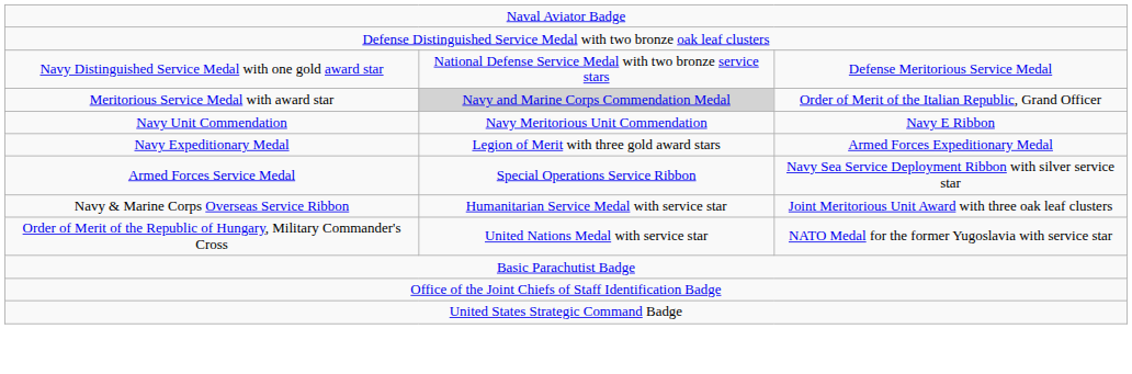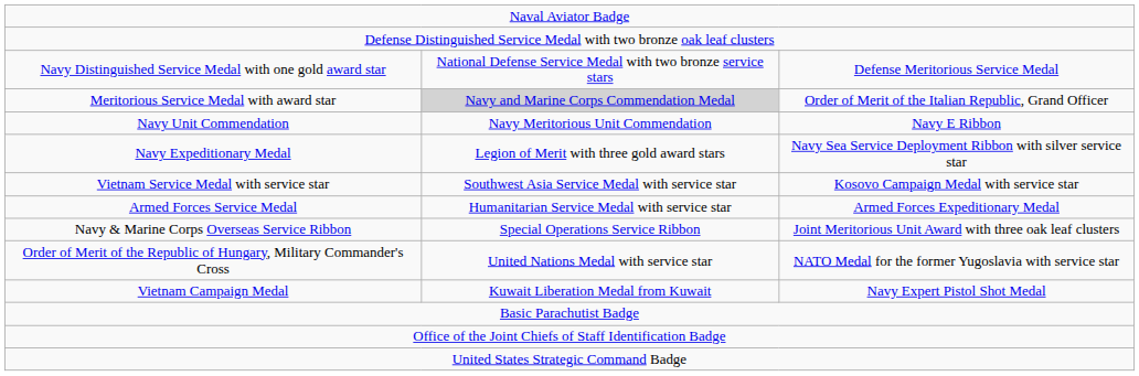 <table class="wikitable" style="margin:1em auto; text-align:center;">
 <tr>
 <td colspan="3"><a href='#'>Naval Aviator Badge</a></td>
 </tr>
 <tr>
 <td colspan="3"><a href='#'>Defense Distinguished Service Medal</a> with two bronze <a href='#'>oak leaf clusters</a></td>
 </tr>
 <tr>
 <td><a href='#'>Navy Distinguished Service Medal</a> with one gold <a href='#'>award star</a></td>
 <td><a href='#'>National Defense Service Medal</a> with two bronze <a href='#'>service stars</a></td>
 <td><a href='#'>Defense Meritorious Service Medal</a></td>
 </tr>
 <tr>
 <td><a href='#'>Meritorious Service Medal</a> with award star</td>
 <td style="background: lightgrey;"><a href='#'>Navy and Marine Corps Commendation Medal</a></td>
 <td><a href='#'>Order of Merit of the Italian Republic</a>, Grand Officer</td>
 </tr>
 <tr>
 <td><a href='#'>Navy Unit Commendation</a></td>
 <td><a href='#'>Navy Meritorious Unit Commendation</a></td>
 <td><a href='#'>Navy E Ribbon</a></td>
 </tr>
 <tr>
 <td><a href='#'>Navy Expeditionary Medal</a></td>
 <td><a href='#'>Legion of Merit</a> with three gold award stars</td>
+<td><a href='#'>Navy Sea Service Deployment Ribbon</a> with silver service star</td>
+</tr>
+<tr>
+<td><a href='#'>Vietnam Service Medal</a> with service star</td>
+<td><a href='#'>Southwest Asia Service Medal</a> with service star</td>
+<td><a href='#'>Kosovo Campaign Medal</a> with service star</td>
+</tr>
+<tr>
+<td><a href='#'>Armed Forces Service Medal</a></td>
+<td><a href='#'>Humanitarian Service Medal</a> with service star</td>
 <td><a href='#'>Armed Forces Expeditionary Medal</a></td>
 </tr>
 <tr>
-<td><a href='#'>Armed Forces Service Medal</a></td>
+<td>Navy & Marine Corps <a href='#'>Overseas Service Ribbon</a></td>
 <td><a href='#'>Special Operations Service Ribbon</a></td>
-<td><a href='#'>Navy Sea Service Deployment Ribbon</a> with silver service star</td>
-</tr>
-<tr>
-<td>Navy & Marine Corps <a href='#'>Overseas Service Ribbon</a></td>
-<td><a href='#'>Humanitarian Service Medal</a> with service star</td>
 <td><a href='#'>Joint Meritorious Unit Award</a> with three oak leaf clusters</td>
 </tr>
 <tr>
 <td><a href='#'>Order of Merit of the Republic of Hungary</a>, Military Commander's Cross</td>
 <td><a href='#'>United Nations Medal</a> with service star</td>
 <td><a href='#'>NATO Medal</a> for the former Yugoslavia with service star</td>
+</tr>
+<tr>
+<td><a href='#'>Vietnam Campaign Medal</a></td>
+<td><a href='#'>Kuwait Liberation Medal from Kuwait</a></td>
+<td><a href='#'>Navy Expert Pistol Shot Medal</a></td>
 </tr>
 <tr>
 <td colspan="3"><a href='#'>Basic Parachutist Badge</a></td>
 </tr>
 <tr>
 <td colspan="3"><a href='#'>Office of the Joint Chiefs of Staff Identification Badge</a></td>
 </tr>
 <tr>
 <td colspan="3"><a href='#'>United States Strategic Command</a> Badge</td>
 </tr>
 </table>
